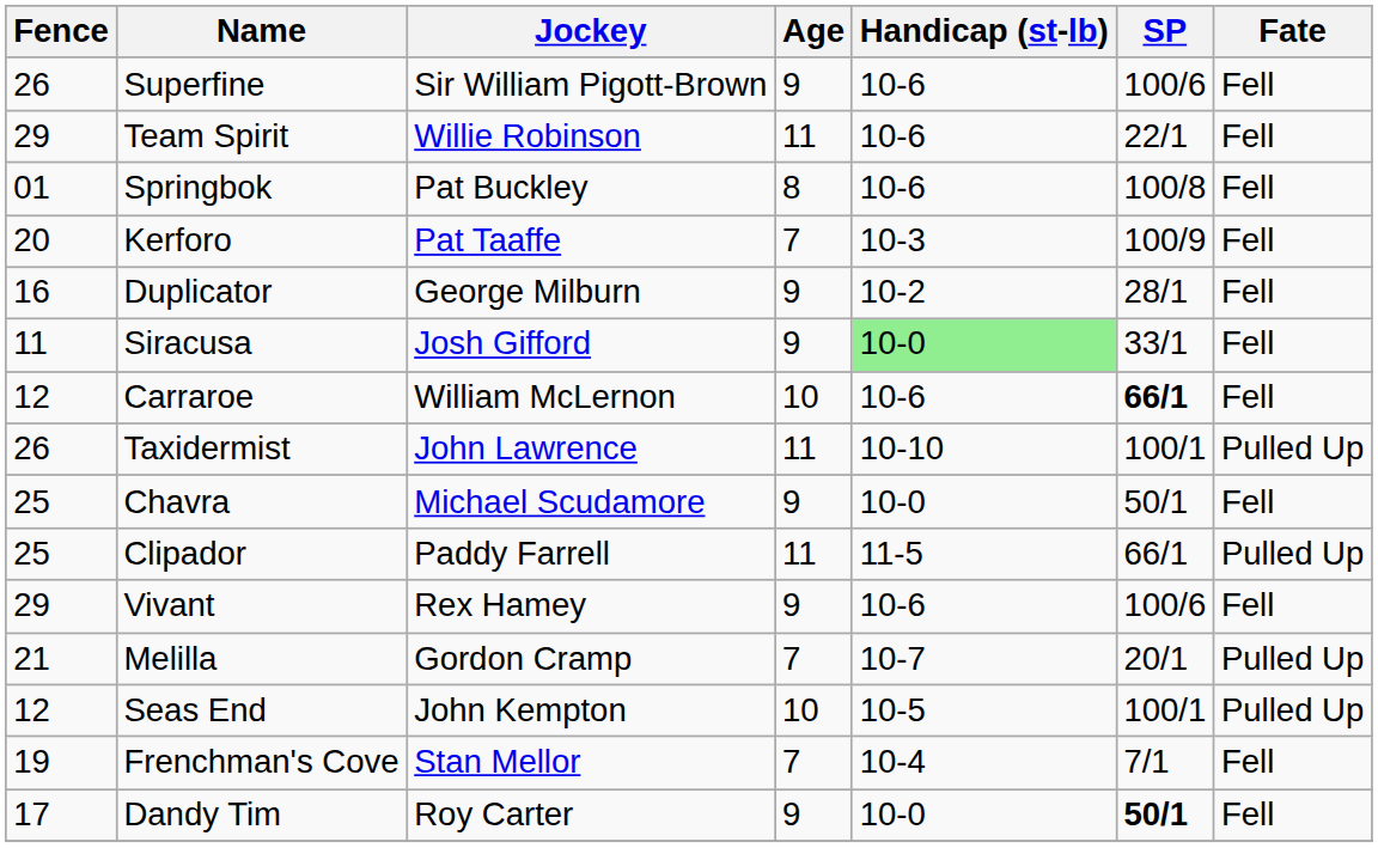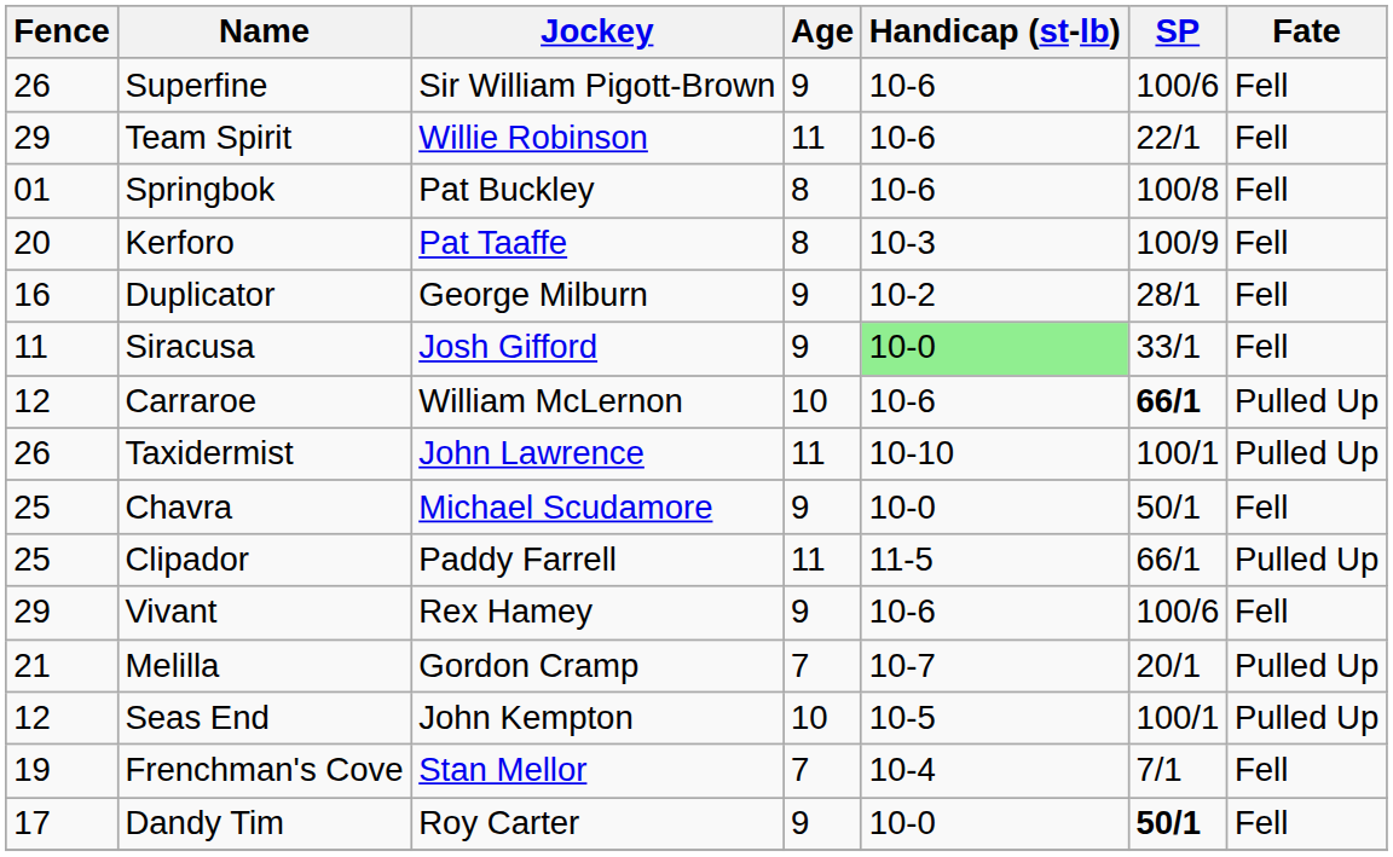 <table class="wikitable sortable">
 <tr>
 <th>Fence</th>
 <th>Name</th>
 <th><a href='#'>Jockey</a></th>
 <th>Age</th>
 <th>Handicap (<a href='#'>st</a>-<a href='#'>lb</a>)</th>
 <th><a href='#'>SP</a></th>
 <th>Fate</th>
 </tr>
 <tr>
 <td>26</td>
 <td>Superfine</td>
 <td>Sir William Pigott-Brown</td>
 <td>9</td>
 <td>10-6</td>
 <td>100/6</td>
 <td>Fell</td>
 </tr>
 <tr>
 <td>29</td>
 <td>Team Spirit</td>
 <td><a href='#'>Willie Robinson</a></td>
 <td>11</td>
 <td>10-6</td>
 <td>22/1</td>
 <td>Fell</td>
 </tr>
 <tr>
 <td>01</td>
 <td>Springbok</td>
 <td>Pat Buckley</td>
 <td>8</td>
 <td>10-6</td>
 <td>100/8</td>
 <td>Fell</td>
 </tr>
 <tr>
 <td>20</td>
 <td>Kerforo</td>
 <td><a href='#'>Pat Taaffe</a></td>
-<td>7</td>
+<td>8</td>
 <td>10-3</td>
 <td>100/9</td>
 <td>Fell</td>
 </tr>
 <tr>
 <td>16</td>
 <td>Duplicator</td>
 <td>George Milburn</td>
 <td>9</td>
 <td>10-2</td>
 <td>28/1</td>
 <td>Fell</td>
 </tr>
 <tr>
 <td>11</td>
 <td>Siracusa</td>
 <td><a href='#'>Josh Gifford</a></td>
 <td>9</td>
 <td style="background: lightgreen;">10-0</td>
 <td>33/1</td>
 <td>Fell</td>
 </tr>
 <tr>
 <td>12</td>
 <td>Carraroe</td>
 <td>William McLernon</td>
 <td>10</td>
 <td>10-6</td>
 <td><strong>66/1</strong></td>
-<td>Fell</td>
+<td>Pulled Up</td>
 </tr>
 <tr>
 <td>26</td>
 <td>Taxidermist</td>
 <td><a href='#'>John Lawrence</a></td>
 <td>11</td>
 <td>10-10</td>
 <td>100/1</td>
 <td>Pulled Up</td>
 </tr>
 <tr>
 <td>25</td>
 <td>Chavra</td>
 <td><a href='#'>Michael Scudamore</a></td>
 <td>9</td>
 <td>10-0</td>
 <td>50/1</td>
 <td>Fell</td>
 </tr>
 <tr>
 <td>25</td>
 <td>Clipador</td>
 <td>Paddy Farrell</td>
 <td>11</td>
 <td>11-5</td>
 <td>66/1</td>
 <td>Pulled Up</td>
 </tr>
 <tr>
 <td>29</td>
 <td>Vivant</td>
 <td>Rex Hamey</td>
 <td>9</td>
 <td>10-6</td>
 <td>100/6</td>
 <td>Fell</td>
 </tr>
 <tr>
 <td>21</td>
 <td>Melilla</td>
 <td>Gordon Cramp</td>
 <td>7</td>
 <td>10-7</td>
 <td>20/1</td>
 <td>Pulled Up</td>
 </tr>
 <tr>
 <td>12</td>
 <td>Seas End</td>
 <td>John Kempton</td>
 <td>10</td>
 <td>10-5</td>
 <td>100/1</td>
 <td>Pulled Up</td>
 </tr>
 <tr>
 <td>19</td>
 <td>Frenchman's Cove</td>
 <td><a href='#'>Stan Mellor</a></td>
 <td>7</td>
 <td>10-4</td>
 <td>7/1</td>
 <td>Fell</td>
 </tr>
 <tr>
 <td>17</td>
 <td>Dandy Tim</td>
 <td>Roy Carter</td>
 <td>9</td>
 <td>10-0</td>
 <td><strong>50/1</strong></td>
 <td>Fell</td>
 </tr>
 <tr>
 </tr>
 </table>
